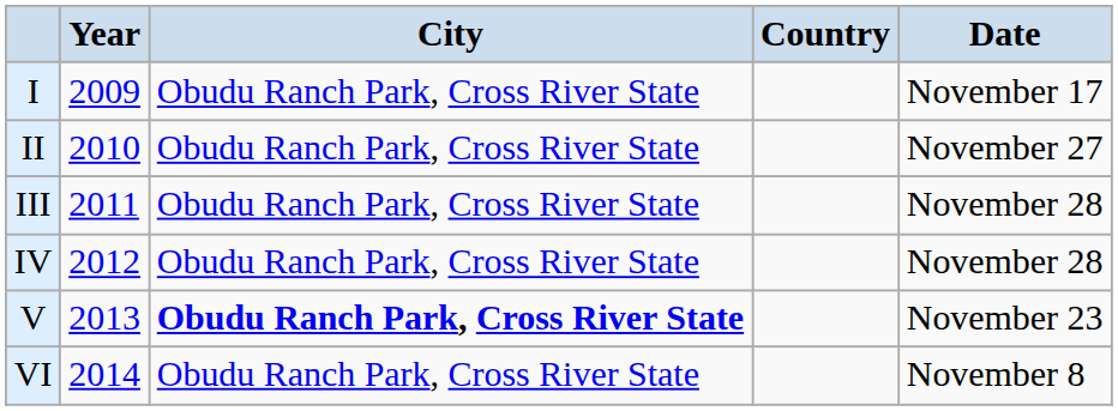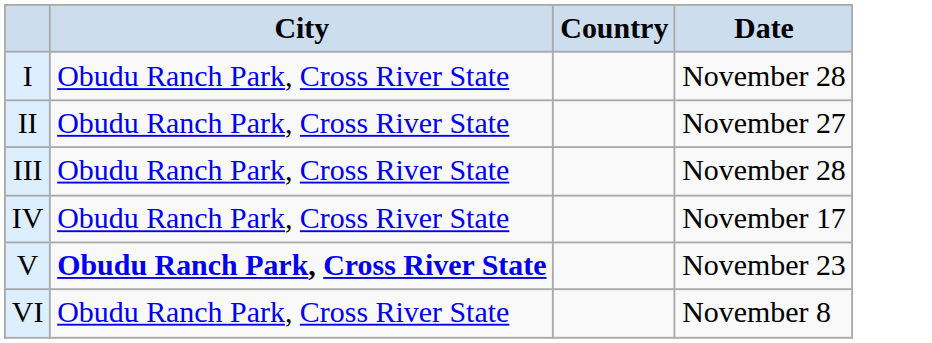 <table class="wikitable" align="center">
 <tr>
 <th style="background-color: #CCDDEE;"></th>
-<th style="background-color: #CCDDEE;">Year</th>
 <th style="background-color: #CCDDEE;">City</th>
 <th style="background-color: #CCDDEE;">Country</th>
 <th style="background-color: #CCDDEE;">Date</th>
 </tr>
 <tr>
 <td bgcolor=DDEEFF align="center">I</td>
-<td><a href='#'>2009</a></td>
 <td><a href='#'>Obudu Ranch Park</a>, <a href='#'>Cross River State</a></td>
 <td></td>
-<td>November 17</td>
+<td>November 28</td>
 </tr>
 <tr>
 <td bgcolor=DDEEFF align="center">II</td>
-<td><a href='#'>2010</a></td>
 <td><a href='#'>Obudu Ranch Park</a>, <a href='#'>Cross River State</a></td>
 <td></td>
 <td>November 27</td>
 </tr>
 <tr>
 <td bgcolor=DDEEFF align="center">III</td>
-<td><a href='#'>2011</a></td>
 <td><a href='#'>Obudu Ranch Park</a>, <a href='#'>Cross River State</a></td>
 <td></td>
 <td>November 28</td>
 </tr>
 <tr>
 <td bgcolor=DDEEFF align="center">IV</td>
-<td><a href='#'>2012</a></td>
 <td><a href='#'>Obudu Ranch Park</a>, <a href='#'>Cross River State</a></td>
 <td></td>
-<td>November 28</td>
+<td>November 17</td>
 </tr>
 <tr>
 <td bgcolor=DDEEFF align="center">V</td>
-<td><a href='#'>2013</a></td>
 <td><strong><a href='#'>Obudu Ranch Park</a>, <a href='#'>Cross River State</a></strong></td>
 <td></td>
 <td>November 23</td>
 </tr>
 <tr>
 <td bgcolor=DDEEFF align="center">VI</td>
-<td><a href='#'>2014</a></td>
 <td><a href='#'>Obudu Ranch Park</a>, <a href='#'>Cross River State</a></td>
 <td></td>
 <td>November 8</td>
 </tr>
 </table>
